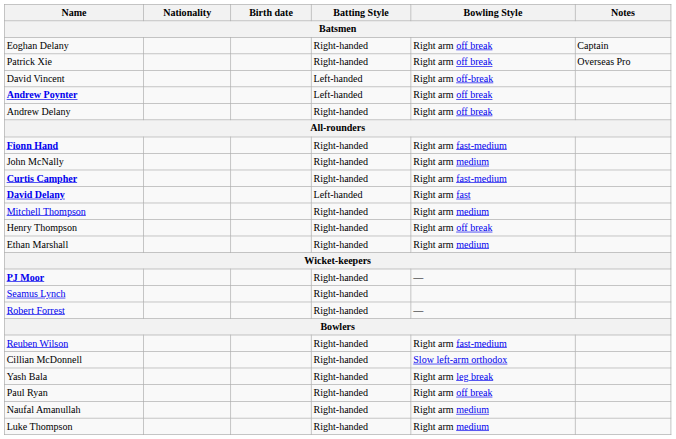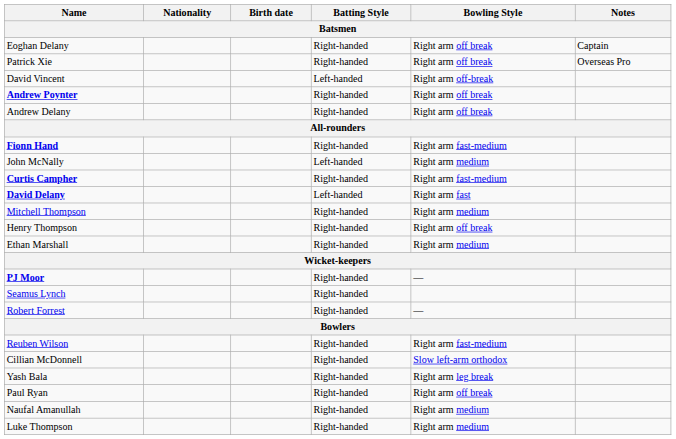 <table class="wikitable"  style="font-size:95%; width:80%;">
 <tr>
 <th>Name</th>
 <th>Nationality</th>
 <th>Birth date</th>
 <th>Batting Style</th>
 <th>Bowling Style</th>
 <th>Notes</th>
 </tr>
 <tr>
 <th colspan="6">Batsmen</th>
 </tr>
 <tr>
 <td>Eoghan Delany</td>
 <td></td>
 <td></td>
 <td>Right-handed</td>
 <td>Right arm <a href='#'>off break</a></td>
 <td>Captain</td>
 </tr>
 <tr>
 <td>Patrick Xie</td>
 <td></td>
 <td></td>
 <td>Right-handed</td>
 <td>Right arm <a href='#'>off break</a></td>
 <td>Overseas Pro</td>
 </tr>
 <tr>
 <td>David Vincent</td>
 <td></td>
 <td></td>
 <td>Left-handed</td>
 <td>Right arm <a href='#'>off-break</a></td>
 <td></td>
 </tr>
 <tr>
 <td><strong><a href='#'>Andrew Poynter</a></strong></td>
 <td></td>
 <td></td>
-<td>Left-handed</td>
+<td>Right-handed</td>
 <td>Right arm <a href='#'>off break</a></td>
 <td></td>
 </tr>
 <tr>
 <td>Andrew Delany</td>
 <td></td>
 <td></td>
 <td>Right-handed</td>
 <td>Right arm <a href='#'>off break</a></td>
 <td></td>
 </tr>
 <tr>
 <th colspan="6">All-rounders</th>
 </tr>
 <tr>
 <td><strong><a href='#'>Fionn Hand</a></strong></td>
 <td></td>
 <td></td>
 <td>Right-handed</td>
 <td>Right arm <a href='#'>fast-medium</a></td>
 <td></td>
 </tr>
 <tr>
 <td>John McNally</td>
 <td></td>
 <td></td>
-<td>Right-handed</td>
+<td>Left-handed</td>
 <td>Right arm <a href='#'>medium</a></td>
 <td></td>
 </tr>
 <tr>
 <td><strong><a href='#'>Curtis Campher</a></strong></td>
 <td></td>
 <td></td>
 <td>Right-handed</td>
 <td>Right arm <a href='#'>fast-medium</a></td>
 <td></td>
 </tr>
 <tr>
 <td><strong><a href='#'>David Delany</a></strong></td>
 <td></td>
 <td></td>
 <td>Left-handed</td>
 <td>Right arm <a href='#'>fast</a></td>
 <td></td>
 </tr>
 <tr>
 <td><a href='#'>Mitchell Thompson</a></td>
 <td></td>
 <td></td>
 <td>Right-handed</td>
 <td>Right arm <a href='#'>medium</a></td>
 <td></td>
 </tr>
 <tr>
 <td>Henry Thompson</td>
 <td></td>
 <td></td>
 <td>Right-handed</td>
 <td>Right arm <a href='#'>off break</a></td>
 <td></td>
 </tr>
 <tr>
 <td>Ethan Marshall</td>
 <td></td>
 <td></td>
 <td>Right-handed</td>
 <td>Right arm <a href='#'>medium</a></td>
 <td></td>
 </tr>
 <tr>
 <th colspan="6">Wicket-keepers</th>
 </tr>
 <tr>
 <td><strong><a href='#'>PJ Moor</a></strong></td>
 <td></td>
 <td></td>
 <td>Right-handed</td>
 <td>—</td>
 <td></td>
 </tr>
 <tr>
 <td><a href='#'>Seamus Lynch</a></td>
 <td></td>
 <td></td>
 <td>Right-handed</td>
 <td></td>
 <td></td>
 </tr>
 <tr>
 <td><a href='#'>Robert Forrest</a></td>
 <td></td>
 <td></td>
 <td>Right-handed</td>
 <td>—</td>
 <td></td>
 </tr>
 <tr>
 <th colspan="6">Bowlers</th>
 </tr>
 <tr>
 <td><a href='#'>Reuben Wilson</a></td>
 <td></td>
 <td></td>
 <td>Right-handed</td>
 <td>Right arm <a href='#'>fast-medium</a></td>
 <td></td>
 </tr>
 <tr>
 <td>Cillian McDonnell</td>
 <td></td>
 <td></td>
 <td>Right-handed</td>
 <td><a href='#'>Slow left-arm orthodox</a></td>
 <td></td>
 </tr>
 <tr>
 <td>Yash Bala</td>
 <td></td>
 <td></td>
 <td>Right-handed</td>
 <td>Right arm <a href='#'>leg break</a></td>
 <td></td>
 </tr>
 <tr>
 <td>Paul Ryan</td>
 <td></td>
 <td></td>
 <td>Right-handed</td>
 <td>Right arm <a href='#'>off break</a></td>
 <td></td>
 </tr>
 <tr>
 <td>Naufal Amanullah</td>
 <td></td>
 <td></td>
 <td>Right-handed</td>
 <td>Right arm <a href='#'>medium</a></td>
 <td></td>
 </tr>
 <tr>
 <td>Luke Thompson</td>
 <td></td>
 <td></td>
 <td>Right-handed</td>
 <td>Right arm <a href='#'>medium</a></td>
 <td></td>
 </tr>
 </table>
